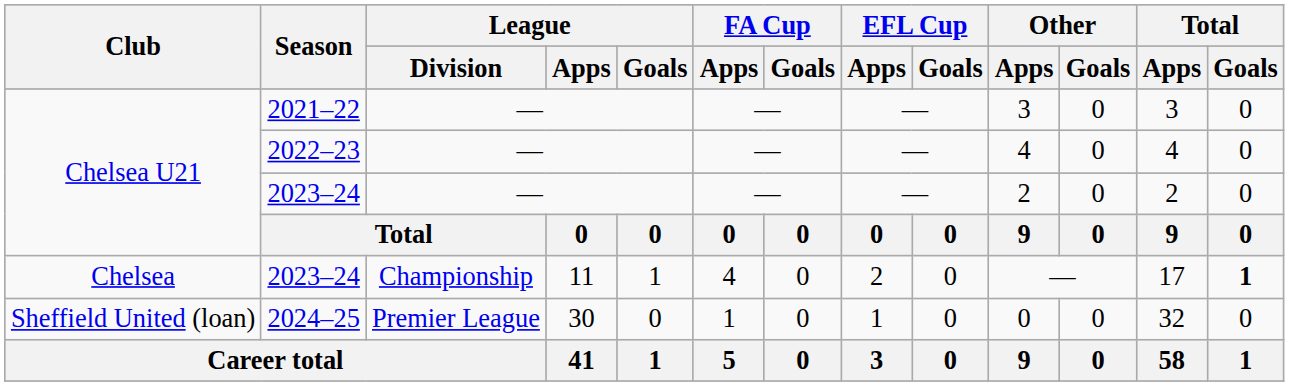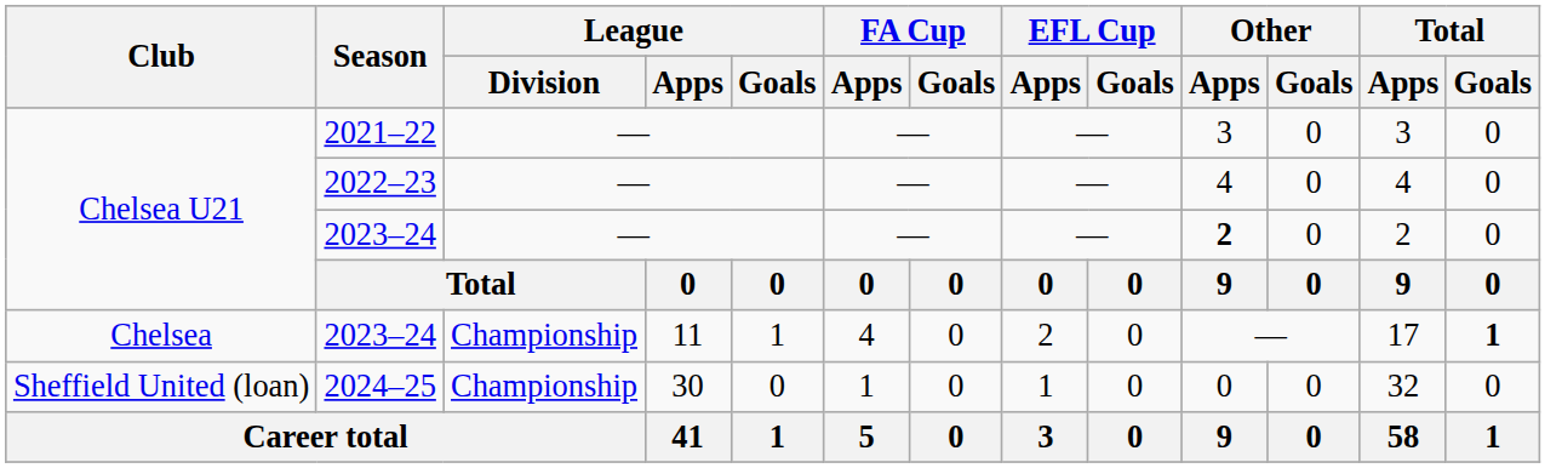 <table class=wikitable style=text-align:center>
 <tr>
 <th rowspan=2>Club</th>
 <th rowspan=2>Season</th>
 <th colspan=3>League</th>
 <th colspan=2><a href='#'>FA Cup</a></th>
 <th colspan=2><a href='#'>EFL Cup</a></th>
 <th colspan=2>Other</th>
 <th colspan=2>Total</th>
 </tr>
 <tr>
 <th>Division</th>
 <th>Apps</th>
 <th>Goals</th>
 <th>Apps</th>
 <th>Goals</th>
 <th>Apps</th>
 <th>Goals</th>
 <th>Apps</th>
 <th>Goals</th>
 <th>Apps</th>
 <th>Goals</th>
 </tr>
 <tr>
 <td rowspan=4><a href='#'>Chelsea U21</a></td>
 <td><a href='#'>2021–22</a></td>
 <td colspan=3>—</td>
 <td colspan=2>—</td>
 <td colspan=2>—</td>
 <td>3</td>
 <td>0</td>
 <td>3</td>
 <td>0</td>
 </tr>
 <tr>
 <td><a href='#'>2022–23</a></td>
 <td colspan=3>—</td>
 <td colspan=2>—</td>
 <td colspan=2>—</td>
 <td>4</td>
 <td>0</td>
 <td>4</td>
 <td>0</td>
 </tr>
 <tr>
 <td><a href='#'>2023–24</a></td>
 <td colspan=3>—</td>
 <td colspan=2>—</td>
 <td colspan=2>—</td>
-<td>2</td>
+<td><strong>2</strong></td>
 <td>0</td>
 <td>2</td>
 <td>0</td>
 </tr>
 <tr>
 <th colspan=2>Total</th>
 <th>0</th>
 <th>0</th>
 <th>0</th>
 <th>0</th>
 <th>0</th>
 <th>0</th>
 <th>9</th>
 <th>0</th>
 <th>9</th>
 <th>0</th>
 </tr>
 <tr>
 <td><a href='#'>Chelsea</a></td>
 <td><a href='#'>2023–24</a></td>
 <td><a href='#'>Championship</a></td>
 <td>11</td>
 <td>1</td>
 <td>4</td>
 <td>0</td>
 <td>2</td>
 <td>0</td>
 <td colspan=2>—</td>
 <td>17</td>
 <td><strong>1</strong></td>
 </tr>
 <tr>
 <td><a href='#'>Sheffield United</a> (loan)</td>
 <td><a href='#'>2024–25</a></td>
-<td><a href='#'>Premier League</a></td>
+<td><a href='#'>Championship</a></td>
 <td>30</td>
 <td>0</td>
 <td>1</td>
 <td>0</td>
 <td>1</td>
 <td>0</td>
 <td>0</td>
 <td>0</td>
 <td>32</td>
 <td>0</td>
 </tr>
 <tr>
 <th colspan=3>Career total</th>
 <th>41</th>
 <th>1</th>
 <th>5</th>
 <th>0</th>
 <th>3</th>
 <th>0</th>
 <th>9</th>
 <th>0</th>
 <th>58</th>
 <th>1</th>
 </tr>
 </table>
